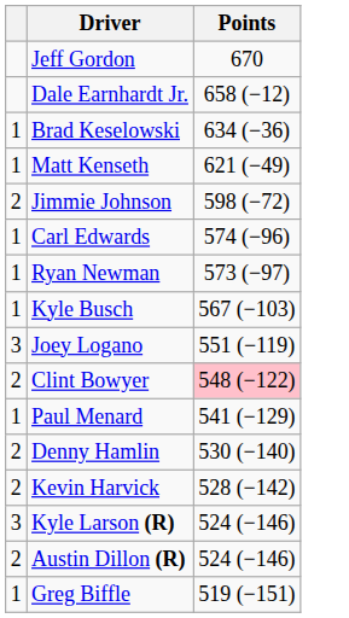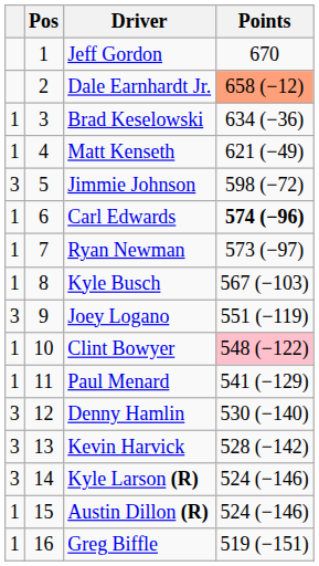 <table class="wikitable" style="font-size: 95%;">
 <tr>
 <th></th>
+<th>Pos</th>
 <th>Driver</th>
 <th>Points</th>
 </tr>
 <tr>
 <td align="left"></td>
+<td style="text-align:center;">1</td>
 <td><a href='#'>Jeff Gordon</a></td>
 <td style="text-align:center;">670</td>
 </tr>
 <tr>
 <td align="left"></td>
+<td style="text-align:center;">2</td>
 <td><a href='#'>Dale Earnhardt Jr.</a></td>
-<td style="text-align:center;">658 (−12)</td>
+<td style="background: lightsalmon; text-align:center;">658 (−12)</td>
 </tr>
 <tr>
 <td align="left"> 1</td>
+<td style="text-align:center;">3</td>
 <td><a href='#'>Brad Keselowski</a></td>
 <td style="text-align:center;">634 (−36)</td>
 </tr>
 <tr>
 <td align="left"> 1</td>
+<td style="text-align:center;">4</td>
 <td><a href='#'>Matt Kenseth</a></td>
 <td style="text-align:center;">621 (−49)</td>
 </tr>
 <tr>
-<td align="left"> 2</td>
+<td align="left"> 3</td>
+<td style="text-align:center;">5</td>
 <td><a href='#'>Jimmie Johnson</a></td>
 <td style="text-align:center;">598 (−72)</td>
 </tr>
 <tr>
 <td align="left"> 1</td>
+<td style="text-align:center;">6</td>
 <td><a href='#'>Carl Edwards</a></td>
-<td style="text-align:center;">574 (−96)</td>
+<td style="text-align:center;"><strong>574 (−96)</strong></td>
 </tr>
 <tr>
 <td align="left"> 1</td>
+<td style="text-align:center;">7</td>
 <td><a href='#'>Ryan Newman</a></td>
 <td style="text-align:center;">573 (−97)</td>
 </tr>
 <tr>
 <td align="left"> 1</td>
+<td style="text-align:center;">8</td>
 <td><a href='#'>Kyle Busch</a></td>
 <td style="text-align:center;">567 (−103)</td>
 </tr>
 <tr>
 <td align="left"> 3</td>
+<td style="text-align:center;">9</td>
 <td><a href='#'>Joey Logano</a></td>
 <td style="text-align:center;">551 (−119)</td>
 </tr>
 <tr>
-<td align="left"> 2</td>
+<td align="left"> 1</td>
+<td style="text-align:center;">10</td>
 <td><a href='#'>Clint Bowyer</a></td>
 <td style="background: pink; text-align:center;">548 (−122)</td>
 </tr>
 <tr>
 <td align="left"> 1</td>
+<td style="text-align:center;">11</td>
 <td><a href='#'>Paul Menard</a></td>
 <td style="text-align:center;">541 (−129)</td>
 </tr>
 <tr>
-<td align="left"> 2</td>
+<td align="left"> 3</td>
+<td style="text-align:center;">12</td>
 <td><a href='#'>Denny Hamlin</a></td>
 <td style="text-align:center;">530 (−140)</td>
 </tr>
 <tr>
-<td align="left"> 2</td>
+<td align="left"> 3</td>
+<td style="text-align:center;">13</td>
 <td><a href='#'>Kevin Harvick</a></td>
 <td style="text-align:center;">528 (−142)</td>
 </tr>
 <tr>
 <td align="left"> 3</td>
+<td style="text-align:center;">14</td>
 <td><a href='#'>Kyle Larson</a> <strong>(R)</strong></td>
 <td style="text-align:center;">524 (−146)</td>
 </tr>
 <tr>
-<td align="left"> 2</td>
+<td align="left"> 1</td>
+<td style="text-align:center;">15</td>
 <td><a href='#'>Austin Dillon</a> <strong>(R)</strong></td>
 <td style="text-align:center;">524 (−146)</td>
 </tr>
 <tr>
 <td align="left"> 1</td>
+<td style="text-align:center;">16</td>
 <td><a href='#'>Greg Biffle</a></td>
 <td style="text-align:center;">519 (−151)</td>
 </tr>
 </table>
